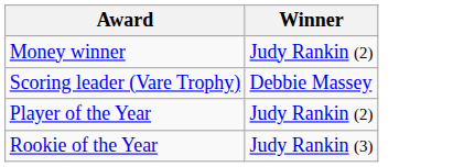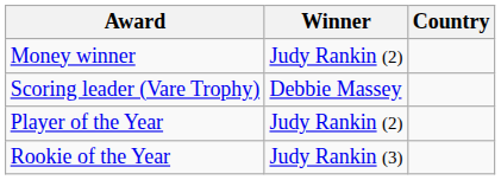 <table class="wikitable">
 <tr>
 <th>Award</th>
 <th>Winner</th>
+<th>Country</th>
 </tr>
 <tr>
 <td><a href='#'>Money winner</a></td>
 <td><a href='#'>Judy Rankin</a> <small>(2)</small></td>
+<td></td>
 </tr>
 <tr>
 <td><a href='#'>Scoring leader (Vare Trophy)</a></td>
 <td><a href='#'>Debbie Massey</a></td>
+<td></td>
 </tr>
 <tr>
 <td><a href='#'>Player of the Year</a></td>
 <td><a href='#'>Judy Rankin</a> <small>(2)</small></td>
+<td></td>
 </tr>
 <tr>
 <td><a href='#'>Rookie of the Year</a></td>
 <td><a href='#'>Judy Rankin</a> <small>(3)</small></td>
+<td></td>
 </tr>
 </table>
